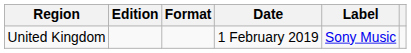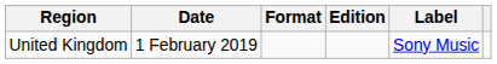 <table class="wikitable">
 <tr>
 <th scope="col">Region</th>
+<th scope="col">Date</th>
+<th scope="col">Format</th>
 <th scope="col">Edition</th>
-<th scope="col">Format</th>
-<th scope="col">Date</th>
 <th scope="col">Label</th>
 <th scope="col"></th>
 </tr>
 <tr>
 <td>United Kingdom</td>
+<td>1 February 2019</td>
 <td></td>
 <td></td>
-<td>1 February 2019</td>
 <td><a href='#'>Sony Music</a></td>
 <td></td>
 </tr>
 </table>
